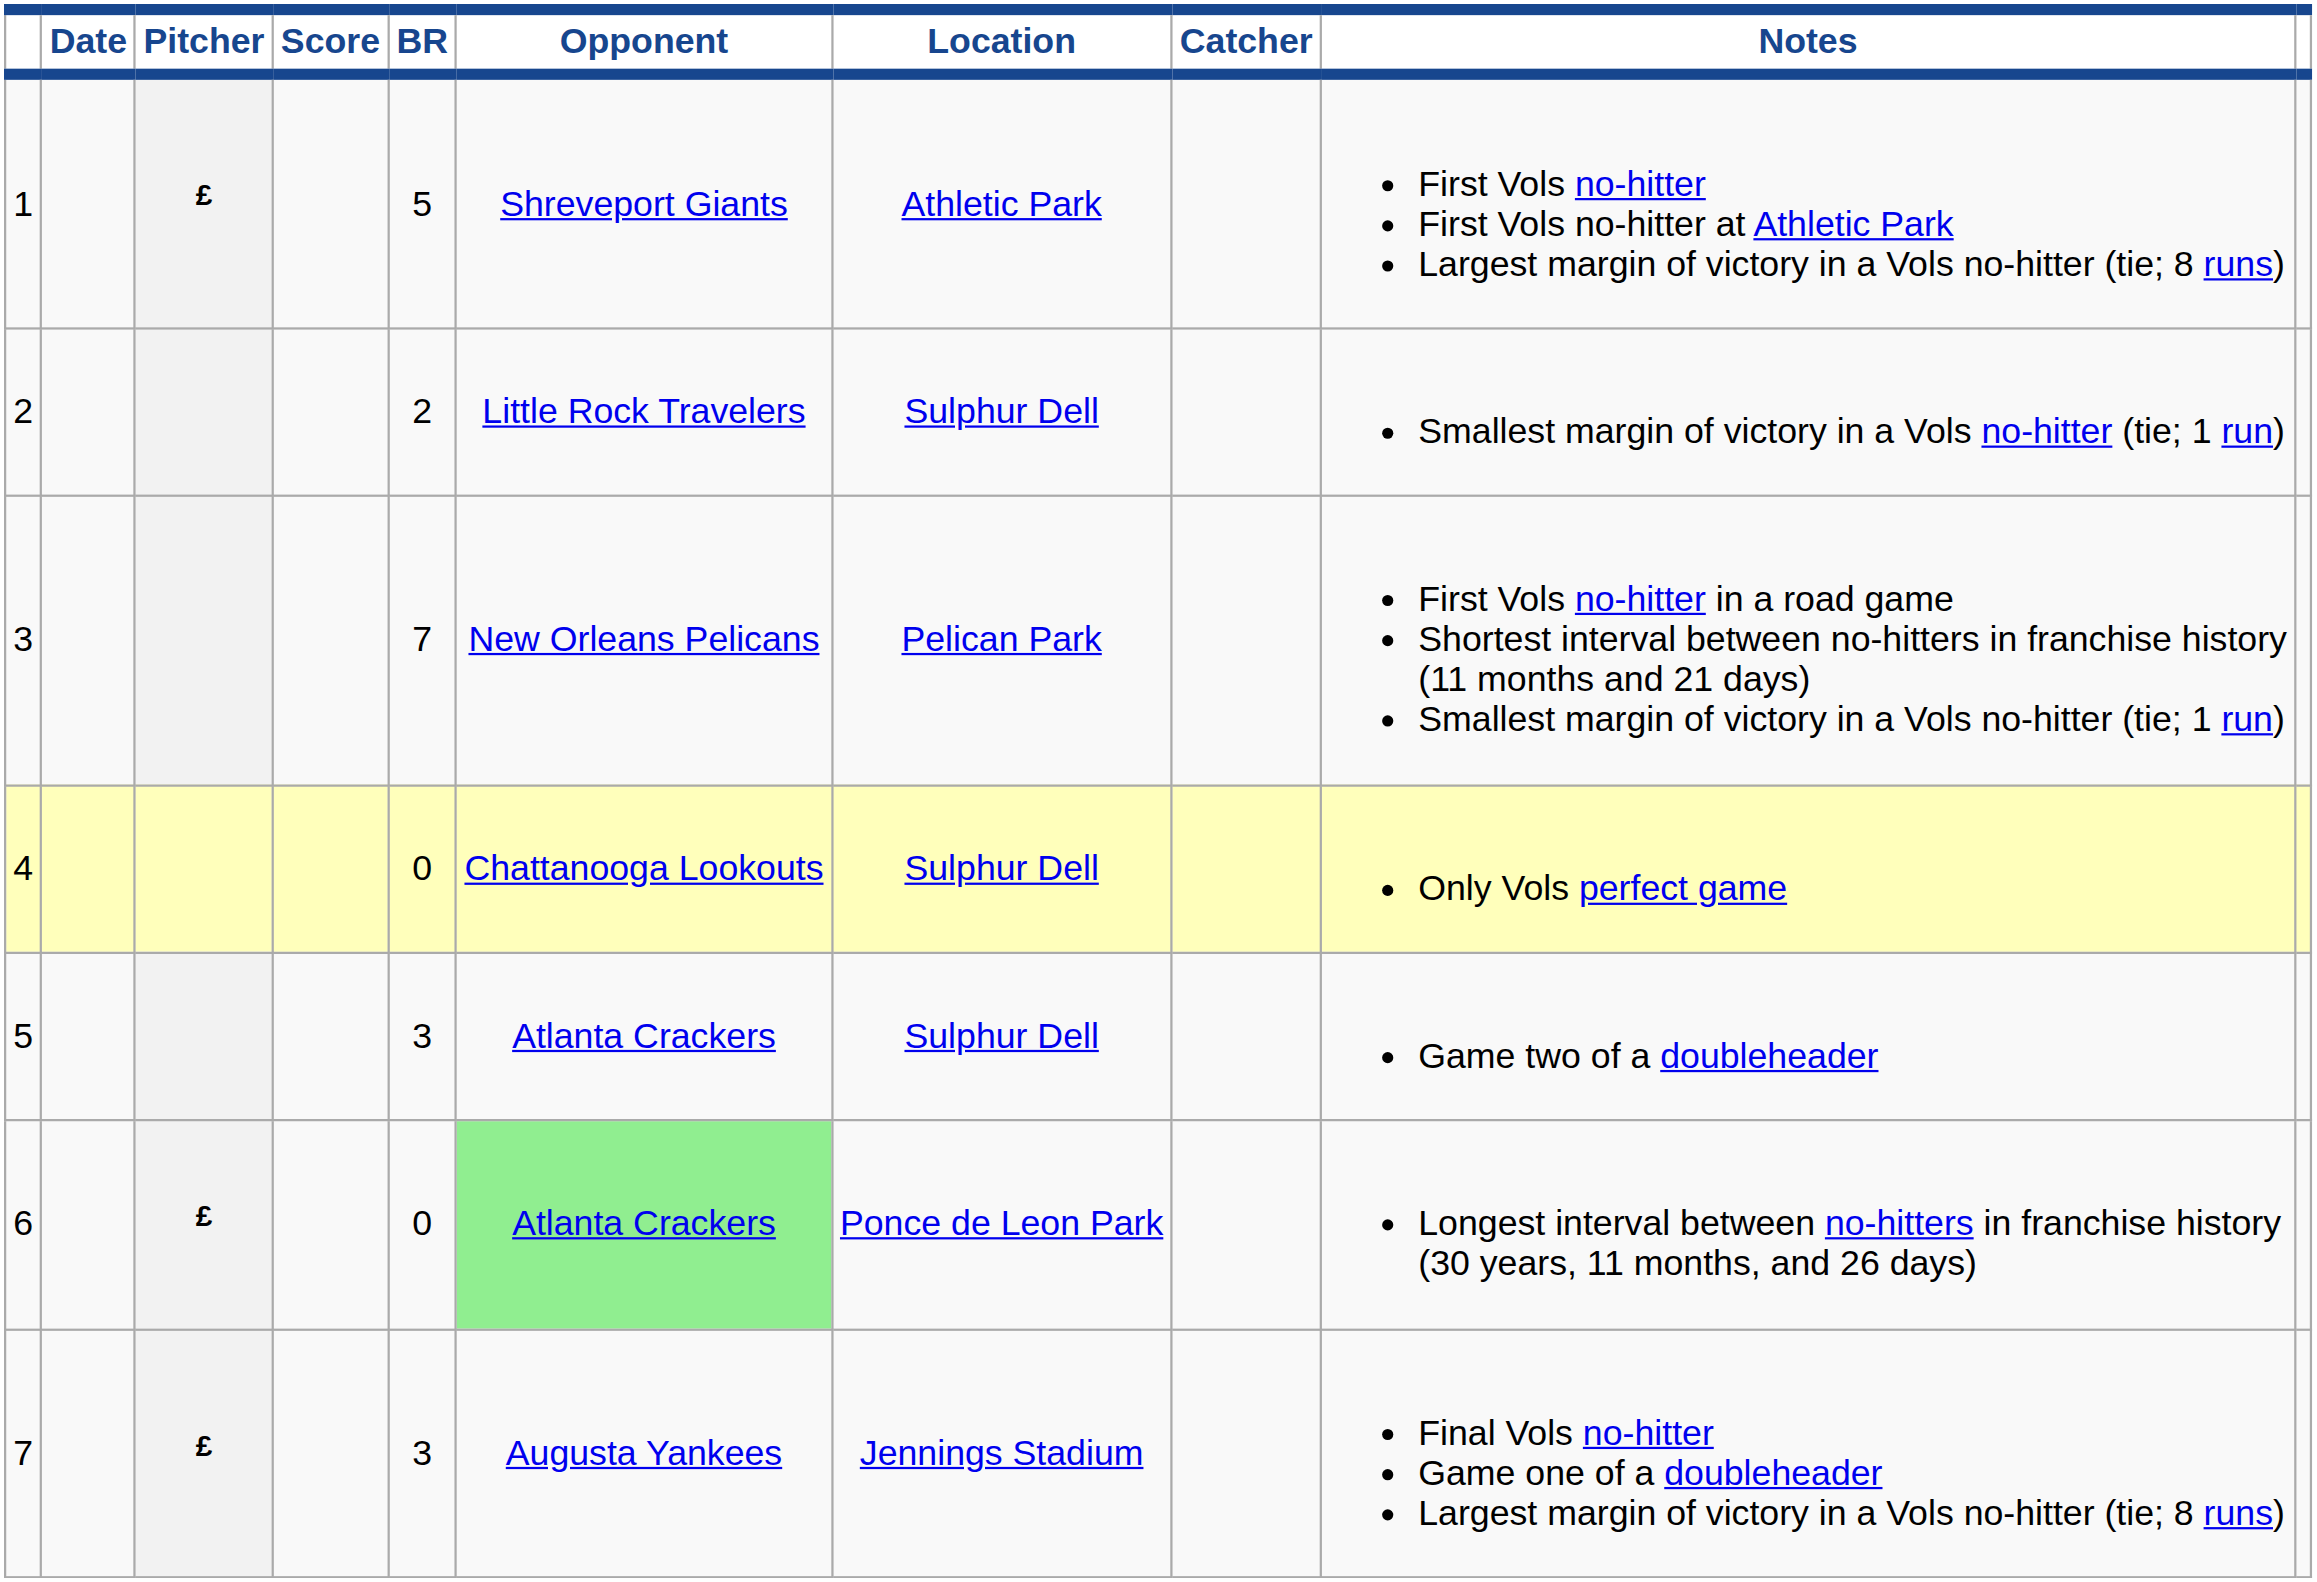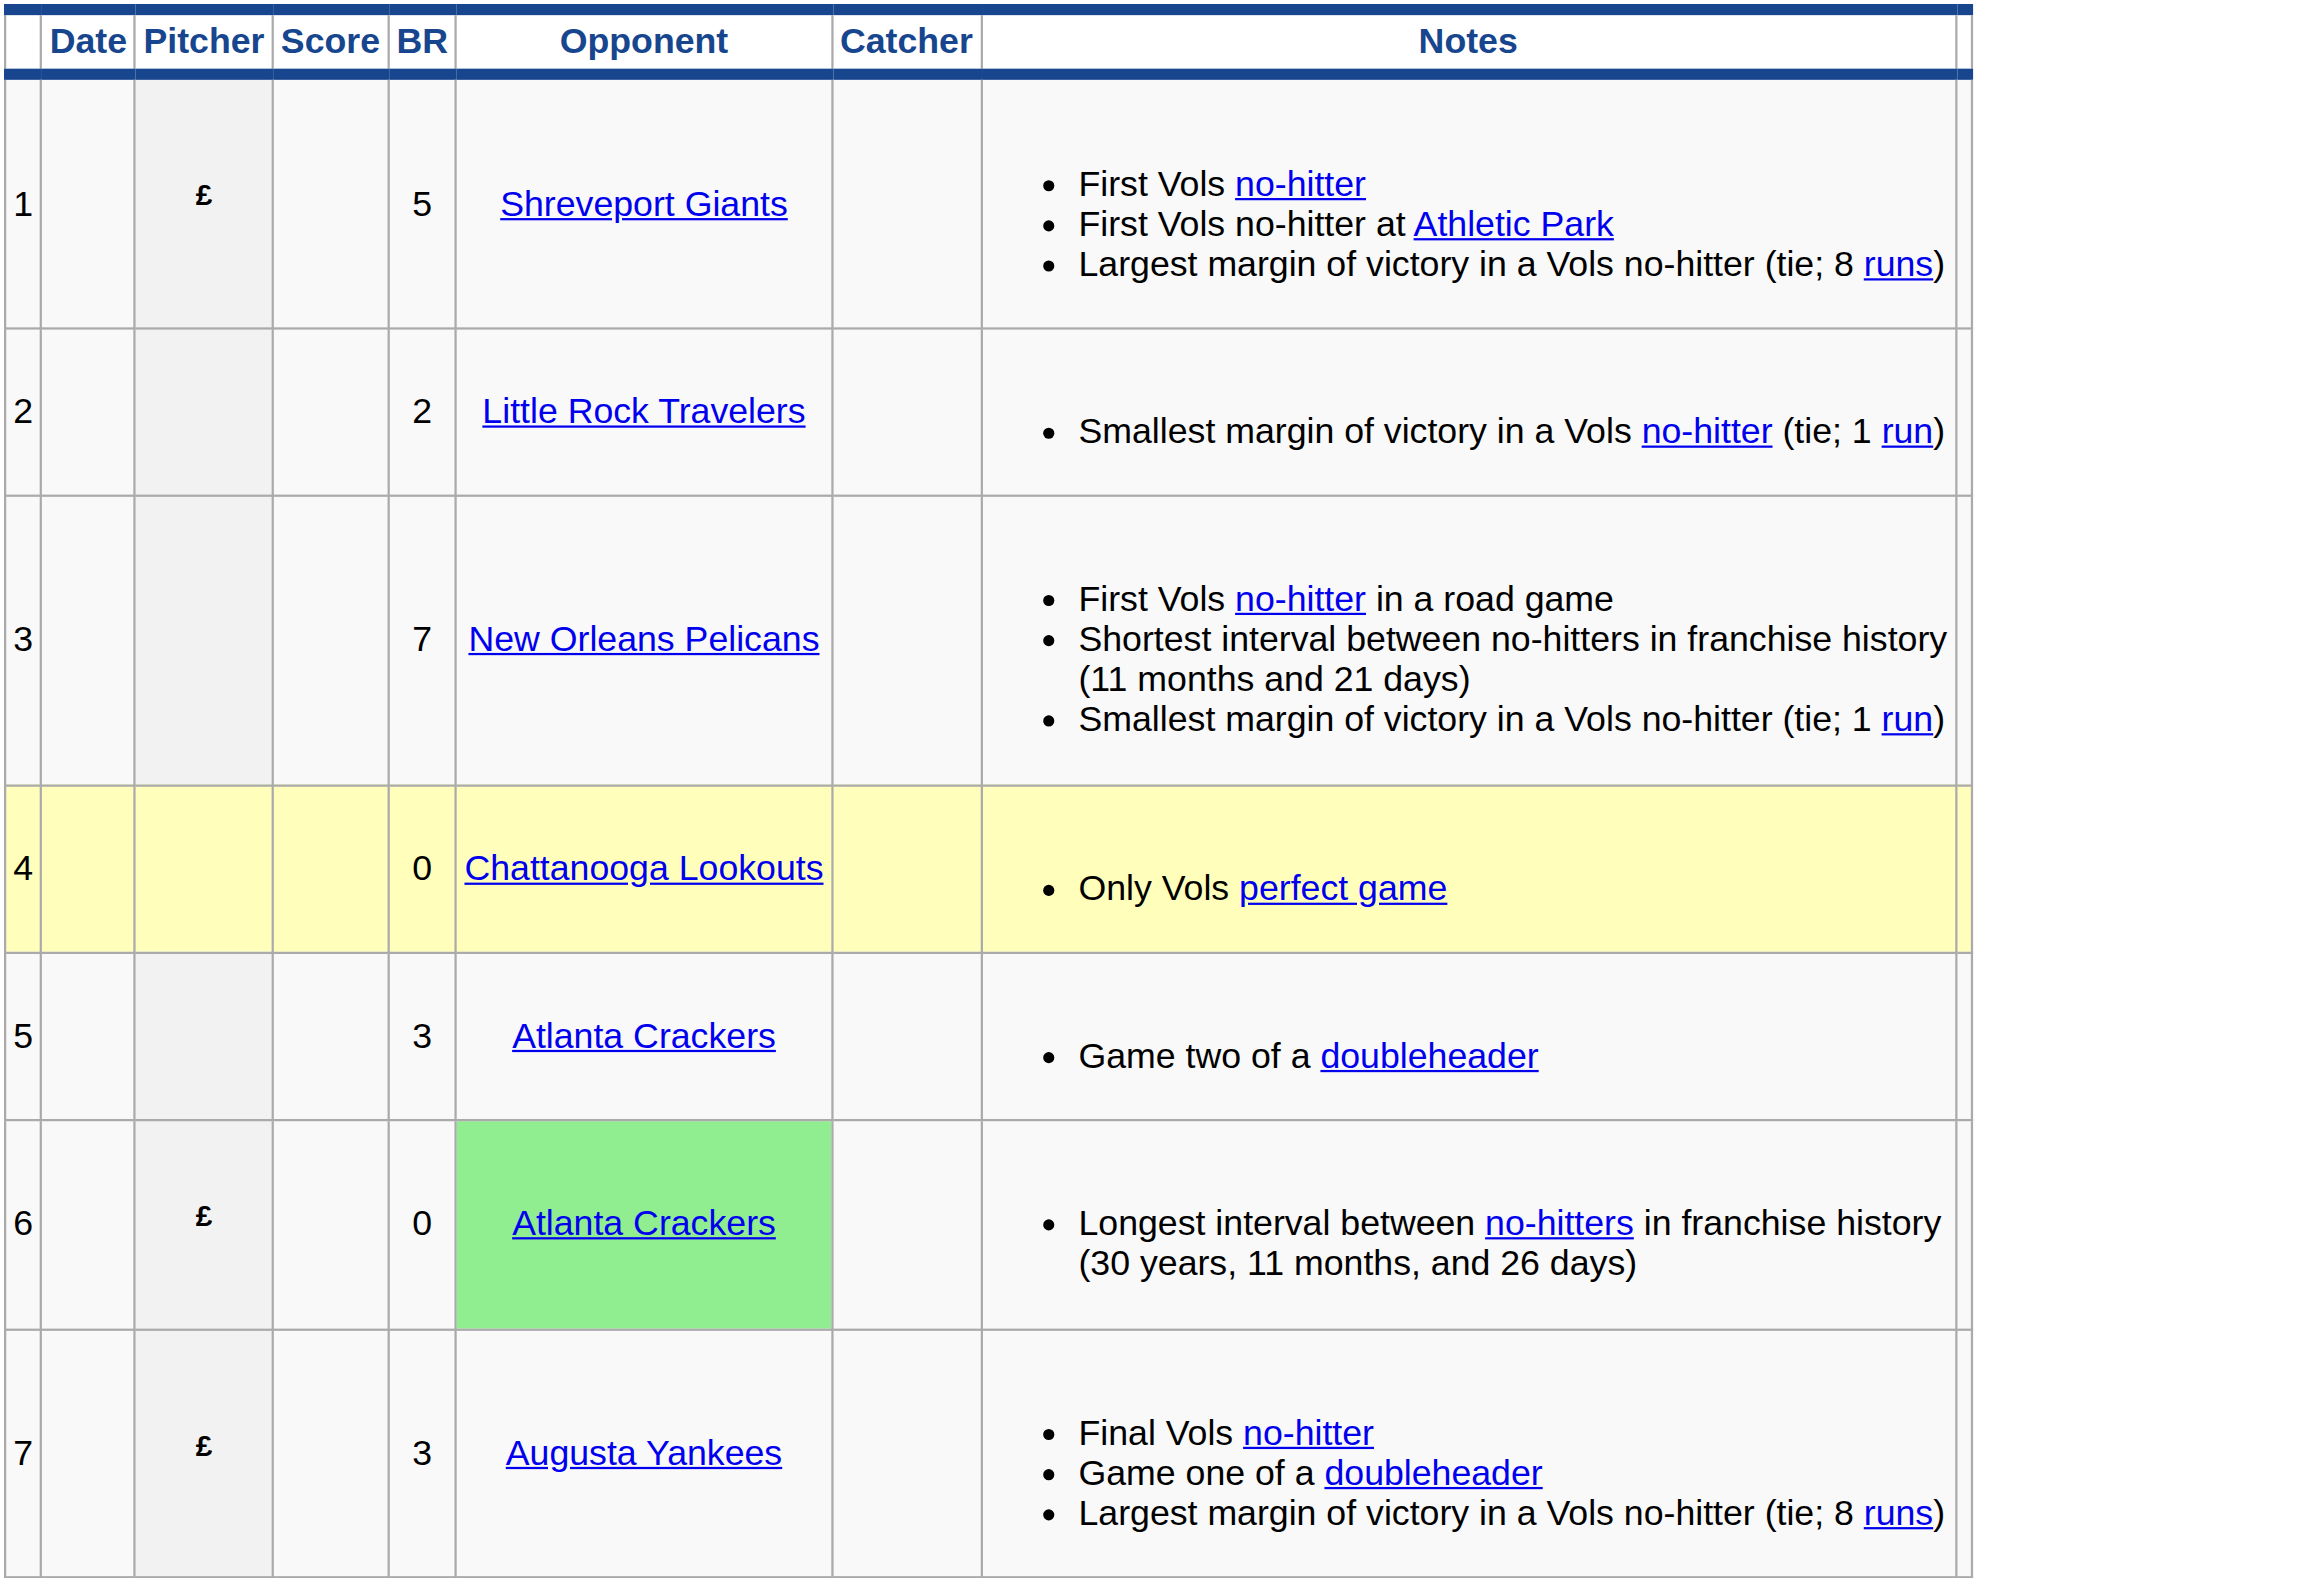 <table class="wikitable sortable plainrowheaders" style="text-align:center">
 <tr>
 <th scope="col" style="background-color:#ffffff; border-top:#17468E 5px solid; border-bottom:#17468E 5px solid; color:#17468E"></th>
 <th scope="col" style="background-color:#ffffff; border-top:#17468E 5px solid; border-bottom:#17468E 5px solid; color:#17468E">Date</th>
 <th scope="col" style="background-color:#ffffff; border-top:#17468E 5px solid; border-bottom:#17468E 5px solid; color:#17468E">Pitcher</th>
 <th scope="col" style="background-color:#ffffff; border-top:#17468E 5px solid; border-bottom:#17468E 5px solid; color:#17468E">Score</th>
 <th scope="col" style="background-color:#ffffff; border-top:#17468E 5px solid; border-bottom:#17468E 5px solid; color:#17468E">BR</th>
 <th scope="col" style="background-color:#ffffff; border-top:#17468E 5px solid; border-bottom:#17468E 5px solid; color:#17468E">Opponent</th>
-<th scope="col" style="background-color:#ffffff; border-top:#17468E 5px solid; border-bottom:#17468E 5px solid; color:#17468E">Location</th>
 <th scope="col" style="background-color:#ffffff; border-top:#17468E 5px solid; border-bottom:#17468E 5px solid; color:#17468E">Catcher</th>
 <th class="unsortable" scope="col" style="background-color:#ffffff; border-top:#17468E 5px solid; border-bottom:#17468E 5px solid; color:#17468E">Notes</th>
 <th class="unsortable" scope="col" style="background-color:#ffffff; border-top:#17468E 5px solid; border-bottom:#17468E 5px solid; color:#17468E"></th>
 </tr>
 <tr>
 <td>1</td>
 <td></td>
 <th scope="row" style="text-align:center"><sup>£</sup></th>
 <td></td>
 <td>5</td>
 <td><a href='#'>Shreveport Giants</a></td>
-<td><a href='#'>Athletic Park</a></td>
 <td></td>
 <td align="left"><br><ul><li>First Vols <a href='#'>no-hitter</a></li><li>First Vols no-hitter at <a href='#'>Athletic Park</a></li><li>Largest margin of victory in a Vols no-hitter (tie; 8 <a href='#'>runs</a>)</li></ul></td>
 <td></td>
 </tr>
 <tr>
 <td>2</td>
 <td></td>
 <th scope="row" style="text-align:center"></th>
 <td></td>
 <td>2</td>
 <td><a href='#'>Little Rock Travelers</a></td>
-<td><a href='#'>Sulphur Dell</a></td>
 <td></td>
 <td align="left"><br><ul><li>Smallest margin of victory in a Vols <a href='#'>no-hitter</a> (tie; 1 <a href='#'>run</a>)</li></ul></td>
 <td></td>
 </tr>
 <tr>
 <td>3</td>
 <td></td>
 <th scope="row" style="text-align:center"></th>
 <td></td>
 <td>7</td>
 <td><a href='#'>New Orleans Pelicans</a></td>
-<td><a href='#'>Pelican Park</a></td>
 <td></td>
 <td align="left"><br><ul><li>First Vols <a href='#'>no-hitter</a> in a road game</li><li>Shortest interval between no-hitters in franchise history<br>(11 months and 21 days)</li><li>Smallest margin of victory in a Vols no-hitter (tie; 1 <a href='#'>run</a>)</li></ul></td>
 <td></td>
 </tr>
 <tr>
 <td style="background-color:#ffffbb">4</td>
 <td style="background-color:#ffffbb"></td>
 <th scope="row" style="text-align:center; background:#ffffbb"></th>
 <td style="background-color:#ffffbb"></td>
 <td style="background-color:#ffffbb">0</td>
 <td style="background-color:#ffffbb"><a href='#'>Chattanooga Lookouts</a></td>
-<td style="background-color:#ffffbb"><a href='#'>Sulphur Dell</a></td>
 <td style="background-color:#ffffbb"></td>
 <td style="background-color:#ffffbb" align="left"><br><ul><li>Only Vols <a href='#'>perfect game</a></li></ul></td>
 <td style="background-color:#ffffbb"></td>
 </tr>
 <tr>
 <td>5</td>
 <td></td>
 <th scope="row" style="text-align:center"></th>
 <td></td>
 <td>3</td>
 <td><a href='#'>Atlanta Crackers</a></td>
-<td><a href='#'>Sulphur Dell</a></td>
 <td></td>
 <td align="left"><br><ul><li>Game two of a <a href='#'>doubleheader</a></li></ul></td>
 <td></td>
 </tr>
 <tr>
 <td>6</td>
 <td></td>
 <th scope="row" style="text-align:center"><sup>£</sup></th>
 <td></td>
 <td>0</td>
 <td style="background: lightgreen;"><a href='#'>Atlanta Crackers</a></td>
-<td><a href='#'>Ponce de Leon Park</a></td>
 <td></td>
 <td align="left"><br><ul><li>Longest interval between <a href='#'>no-hitters</a> in franchise history<br>(30 years, 11 months, and 26 days)</li></ul></td>
 <td></td>
 </tr>
 <tr>
 <td>7</td>
 <td></td>
 <th scope="row" style="text-align:center"><sup>£</sup></th>
 <td></td>
 <td>3</td>
 <td><a href='#'>Augusta Yankees</a></td>
-<td><a href='#'>Jennings Stadium</a></td>
 <td></td>
 <td align="left"><br><ul><li>Final Vols <a href='#'>no-hitter</a></li><li>Game one of a <a href='#'>doubleheader</a></li><li>Largest margin of victory in a Vols no-hitter (tie; 8 <a href='#'>runs</a>)</li></ul></td>
 <td></td>
 </tr>
 </table>
